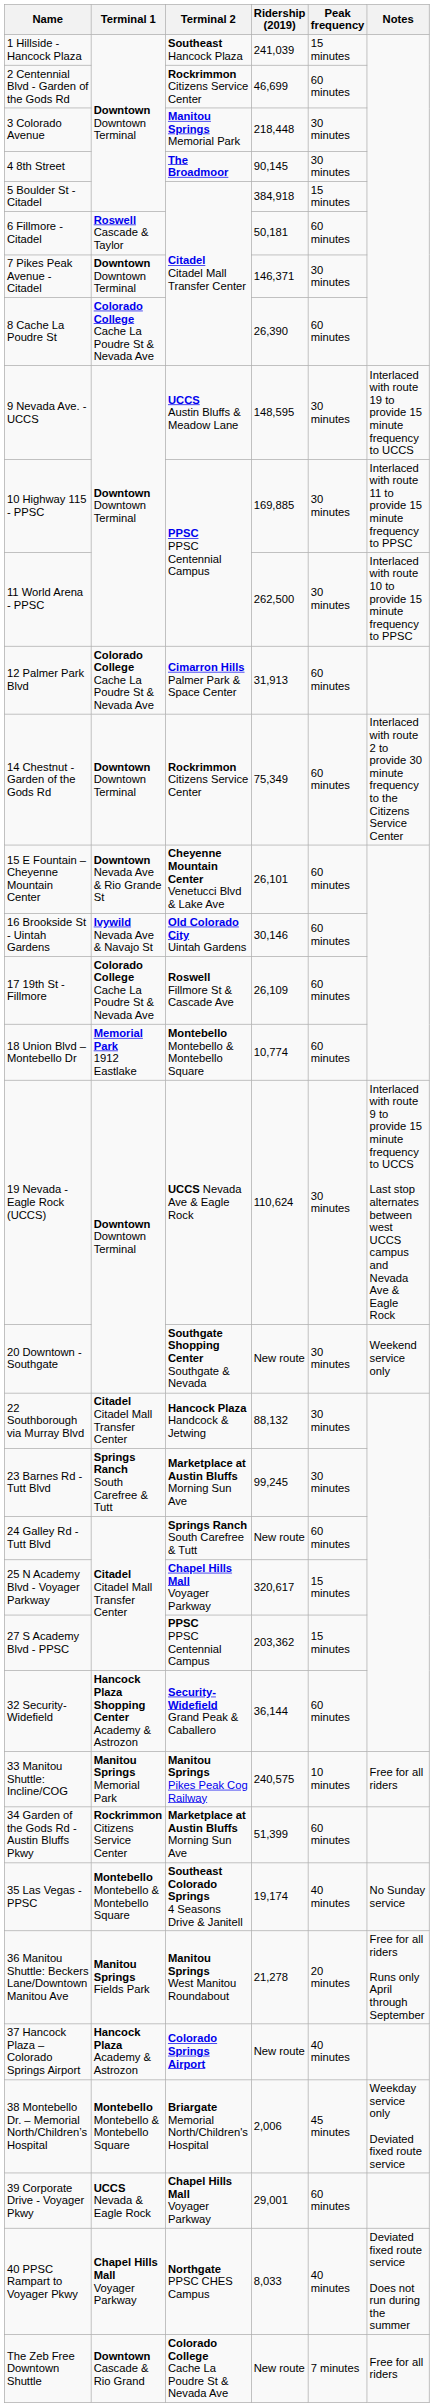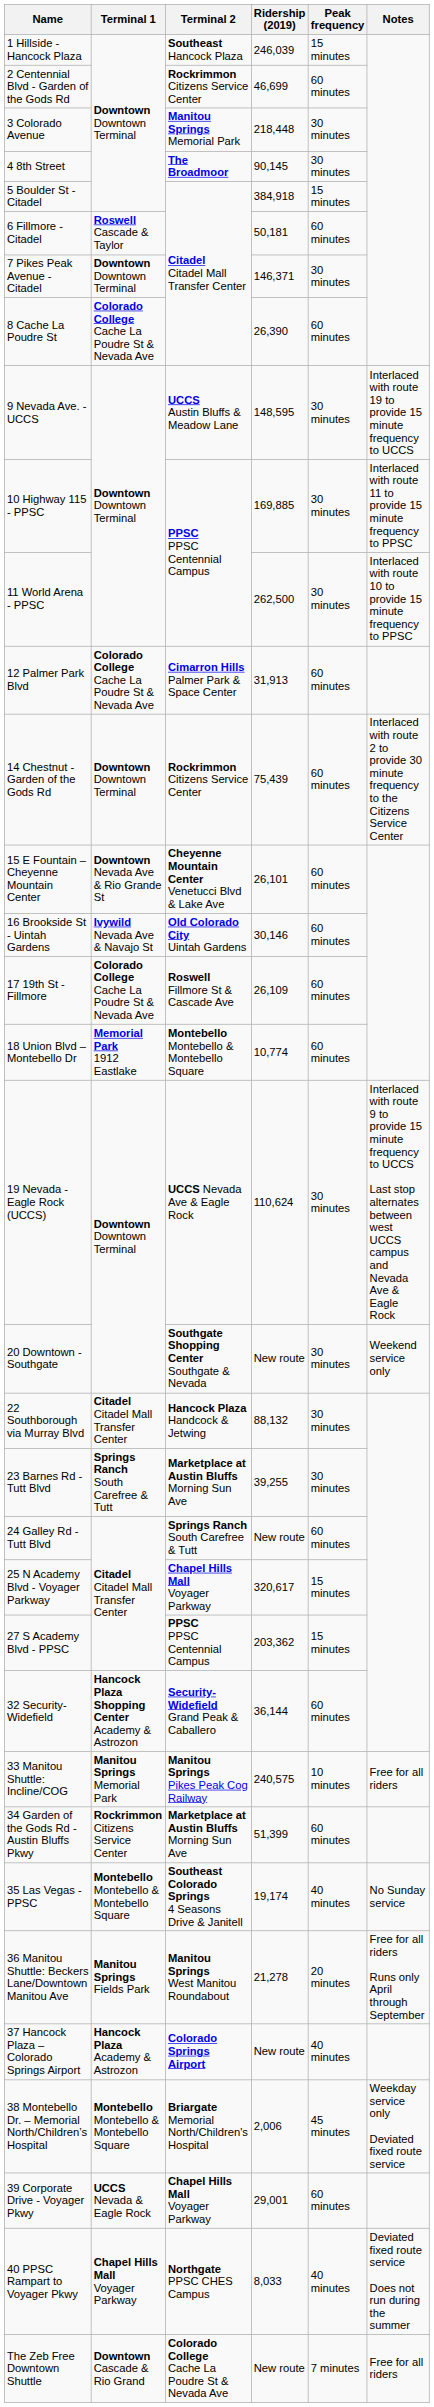 <table class="wikitable sortable">
 <tr>
 <th>Name</th>
 <th>Terminal 1</th>
 <th>Terminal 2</th>
 <th>Ridership (2019)</th>
 <th>Peak frequency</th>
 <th>Notes</th>
 </tr>
 <tr>
 <td>1 Hillside - Hancock Plaza</td>
 <td rowspan="5"><strong>Downtown</strong><br>Downtown Terminal</td>
 <td><strong>Southeast</strong><br> Hancock Plaza</td>
-<td>241,039</td>
+<td>246,039</td>
 <td>15 minutes</td>
 </tr>
 <tr>
 <td>2 Centennial Blvd - Garden of the Gods Rd</td>
 <td><strong>Rockrimmon</strong><br>Citizens Service Center</td>
 <td>46,699</td>
 <td>60 minutes</td>
 </tr>
 <tr>
 <td>3 Colorado Avenue</td>
 <td><strong><a href='#'>Manitou Springs</a></strong><br>Memorial Park</td>
 <td>218,448</td>
 <td>30 minutes</td>
 </tr>
 <tr>
 <td>4 8th Street</td>
 <td><strong><a href='#'>The Broadmoor</a></strong></td>
 <td>90,145</td>
 <td>30 minutes</td>
 </tr>
 <tr>
 <td>5 Boulder St - Citadel</td>
 <td rowspan="4"><strong><a href='#'>Citadel</a></strong><br> Citadel Mall Transfer Center</td>
 <td>384,918</td>
 <td>15 minutes</td>
 </tr>
 <tr>
 <td>6 Fillmore - Citadel</td>
 <td><strong><a href='#'>Roswell</a></strong><br> Cascade & Taylor</td>
 <td>50,181</td>
 <td>60 minutes</td>
 </tr>
 <tr>
 <td>7 Pikes Peak Avenue - Citadel</td>
 <td><strong>Downtown</strong><br> Downtown Terminal</td>
 <td>146,371</td>
 <td>30 minutes</td>
 </tr>
 <tr>
 <td>8 Cache La Poudre St</td>
 <td><strong><a href='#'>Colorado College</a></strong><br> Cache La Poudre St & Nevada Ave</td>
 <td>26,390</td>
 <td>60 minutes</td>
 </tr>
 <tr>
 <td>9 Nevada Ave. - UCCS</td>
 <td rowspan="3"><strong>Downtown</strong><br>Downtown Terminal</td>
 <td><strong><a href='#'>UCCS</a></strong><br> Austin Bluffs & Meadow Lane</td>
 <td>148,595</td>
 <td>30 minutes</td>
 <td>Interlaced with route 19 to provide 15 minute frequency to UCCS</td>
 </tr>
 <tr>
 <td>10 Highway 115 - PPSC</td>
 <td rowspan="2"><strong><a href='#'>PPSC</a></strong><br> PPSC Centennial Campus</td>
 <td>169,885</td>
 <td>30 minutes</td>
 <td>Interlaced with route 11 to provide 15 minute frequency to PPSC</td>
 </tr>
 <tr>
 <td>11 World Arena - PPSC</td>
 <td>262,500</td>
 <td>30 minutes</td>
 <td>Interlaced with route 10 to provide 15 minute frequency to PPSC</td>
 </tr>
 <tr>
 <td>12 Palmer Park Blvd</td>
 <td><strong>Colorado College</strong><br>Cache La Poudre St & Nevada Ave</td>
 <td><strong><a href='#'>Cimarron Hills</a></strong><br>Palmer Park & Space Center</td>
 <td>31,913</td>
 <td>60 minutes</td>
 </tr>
 <tr>
 <td>14 Chestnut - Garden of the Gods Rd</td>
 <td><strong>Downtown</strong> Downtown Terminal</td>
 <td><strong>Rockrimmon</strong><br>Citizens Service Center</td>
-<td>75,349</td>
+<td>75,439</td>
 <td>60 minutes</td>
 <td>Interlaced with route 2 to provide 30 minute frequency to the Citizens Service Center</td>
 </tr>
 <tr>
 <td>15 E Fountain – Cheyenne Mountain Center</td>
 <td><strong>Downtown</strong><br>Nevada Ave & Rio Grande St</td>
 <td><strong>Cheyenne Mountain Center</strong><br>Venetucci Blvd & Lake Ave</td>
 <td>26,101</td>
 <td>60 minutes</td>
 </tr>
 <tr>
 <td>16 Brookside St - Uintah Gardens</td>
 <td><strong><a href='#'>Ivywild</a></strong><br>Nevada Ave & Navajo St</td>
 <td><strong><a href='#'>Old Colorado City</a></strong><br>Uintah Gardens</td>
 <td>30,146</td>
 <td>60 minutes</td>
 </tr>
 <tr>
 <td>17 19th St - Fillmore</td>
 <td><strong>Colorado College</strong><br>Cache La Poudre St & Nevada Ave</td>
 <td><strong>Roswell</strong><br>Fillmore St & Cascade Ave</td>
 <td>26,109</td>
 <td>60 minutes</td>
 </tr>
 <tr>
 <td>18 Union Blvd – Montebello Dr</td>
 <td><strong><a href='#'>Memorial Park</a></strong><br>1912 Eastlake</td>
 <td><strong>Montebello</strong><br>Montebello & Montebello Square</td>
 <td>10,774</td>
 <td>60 minutes</td>
 </tr>
 <tr>
 <td>19 Nevada - Eagle Rock (UCCS)</td>
 <td rowspan="2"><strong>Downtown</strong><br>Downtown Terminal</td>
 <td><strong>UCCS</strong> Nevada Ave & Eagle Rock</td>
 <td>110,624</td>
 <td>30 minutes</td>
 <td>Interlaced with route 9 to provide 15 minute frequency to UCCS<br> <br>Last stop alternates between west UCCS campus and Nevada Ave & Eagle Rock</td>
 </tr>
 <tr>
 <td>20 Downtown - Southgate</td>
 <td><strong>Southgate Shopping Center</strong><br>Southgate & Nevada</td>
 <td>New route</td>
 <td>30 minutes</td>
 <td>Weekend service only</td>
 </tr>
 <tr>
 <td>22 Southborough via Murray Blvd</td>
 <td rowspan="1"><strong>Citadel</strong><br>Citadel Mall Transfer Center</td>
 <td><strong>Hancock Plaza</strong><br>Handcock & Jetwing</td>
 <td>88,132</td>
 <td>30 minutes</td>
 </tr>
 <tr>
 <td>23 Barnes Rd - Tutt Blvd</td>
 <td><strong>Springs Ranch</strong><br>South Carefree & Tutt</td>
 <td><strong>Marketplace at Austin Bluffs</strong><br>Morning Sun Ave</td>
-<td>99,245</td>
+<td>39,255</td>
 <td>30 minutes</td>
 </tr>
 <tr>
 <td>24 Galley Rd - Tutt Blvd</td>
 <td rowspan="3"><strong>Citadel</strong><br>Citadel Mall Transfer Center</td>
 <td><strong>Springs Ranch</strong><br>South Carefree & Tutt</td>
 <td>New route</td>
 <td>60 minutes</td>
 </tr>
 <tr>
 <td>25 N Academy Blvd - Voyager Parkway</td>
 <td><strong><a href='#'>Chapel Hills Mall</a></strong><br>Voyager Parkway</td>
 <td>320,617</td>
 <td>15 minutes</td>
 </tr>
 <tr>
 <td>27 S Academy Blvd - PPSC</td>
 <td><strong>PPSC</strong><br>PPSC Centennial Campus</td>
 <td>203,362</td>
 <td>15 minutes</td>
 </tr>
 <tr>
 <td>32 Security-Widefield</td>
 <td><strong>Hancock Plaza Shopping Center</strong><br>Academy & Astrozon</td>
 <td><strong><a href='#'>Security-Widefield</a></strong><br>Grand Peak & Caballero</td>
 <td>36,144</td>
 <td>60 minutes</td>
 </tr>
 <tr>
 <td>33 Manitou Shuttle: Incline/COG</td>
 <td><strong>Manitou Springs</strong><br>Memorial Park</td>
 <td><strong>Manitou Springs</strong><br><a href='#'>Pikes Peak Cog Railway</a></td>
 <td>240,575</td>
 <td>10 minutes</td>
 <td>Free for all riders</td>
 </tr>
 <tr>
 <td>34 Garden of the Gods Rd - Austin Bluffs Pkwy</td>
 <td><strong>Rockrimmon</strong><br>Citizens Service Center</td>
 <td><strong>Marketplace at Austin Bluffs</strong><br>Morning Sun Ave</td>
 <td>51,399</td>
 <td>60 minutes</td>
 </tr>
 <tr>
 <td>35 Las Vegas - PPSC</td>
 <td><strong>Montebello</strong><br>Montebello & Montebello Square</td>
 <td><strong>Southeast Colorado Springs</strong><br>4 Seasons Drive & Janitell</td>
 <td>19,174</td>
 <td>40 minutes</td>
 <td>No Sunday service</td>
 </tr>
 <tr>
 <td>36 Manitou Shuttle: Beckers Lane/Downtown Manitou Ave</td>
 <td><strong>Manitou Springs</strong><br>Fields Park</td>
 <td><strong>Manitou Springs</strong><br>West Manitou Roundabout</td>
 <td>21,278</td>
 <td>20 minutes</td>
 <td>Free for all riders<br><br>Runs only April through September</td>
 </tr>
 <tr>
 <td>37 Hancock Plaza – Colorado Springs Airport</td>
 <td><strong>Hancock Plaza</strong><br>Academy & Astrozon</td>
 <td><strong><a href='#'>Colorado Springs Airport</a></strong></td>
 <td>New route</td>
 <td>40 minutes</td>
 </tr>
 <tr>
 <td>38 Montebello Dr. – Memorial North/Children’s Hospital</td>
 <td><strong>Montebello</strong><br>Montebello & Montebello Square</td>
 <td><strong>Briargate</strong><br>Memorial North/Children's Hospital</td>
 <td>2,006</td>
 <td>45 minutes</td>
 <td>Weekday service only<br><br>Deviated fixed route service</td>
 </tr>
 <tr>
 <td>39 Corporate Drive - Voyager Pkwy</td>
 <td><strong>UCCS</strong><br>Nevada & Eagle Rock</td>
 <td><strong>Chapel Hills Mall</strong><br>Voyager Parkway</td>
 <td>29,001</td>
 <td>60 minutes</td>
 </tr>
 <tr>
 <td>40 PPSC Rampart to Voyager Pkwy</td>
 <td><strong>Chapel Hills Mall</strong><br>Voyager Parkway</td>
 <td><strong>Northgate</strong><br>PPSC CHES Campus</td>
 <td>8,033</td>
 <td>40 minutes</td>
 <td>Deviated fixed route service<br><br>Does not run during the summer</td>
 </tr>
 <tr>
 <td>The Zeb Free Downtown Shuttle</td>
 <td><strong>Downtown</strong><br>Cascade & Rio Grand</td>
 <td><strong>Colorado College</strong><br>Cache La Poudre St & Nevada Ave</td>
 <td>New route</td>
 <td>7 minutes</td>
 <td>Free for all riders</td>
 </tr>
 </table>
